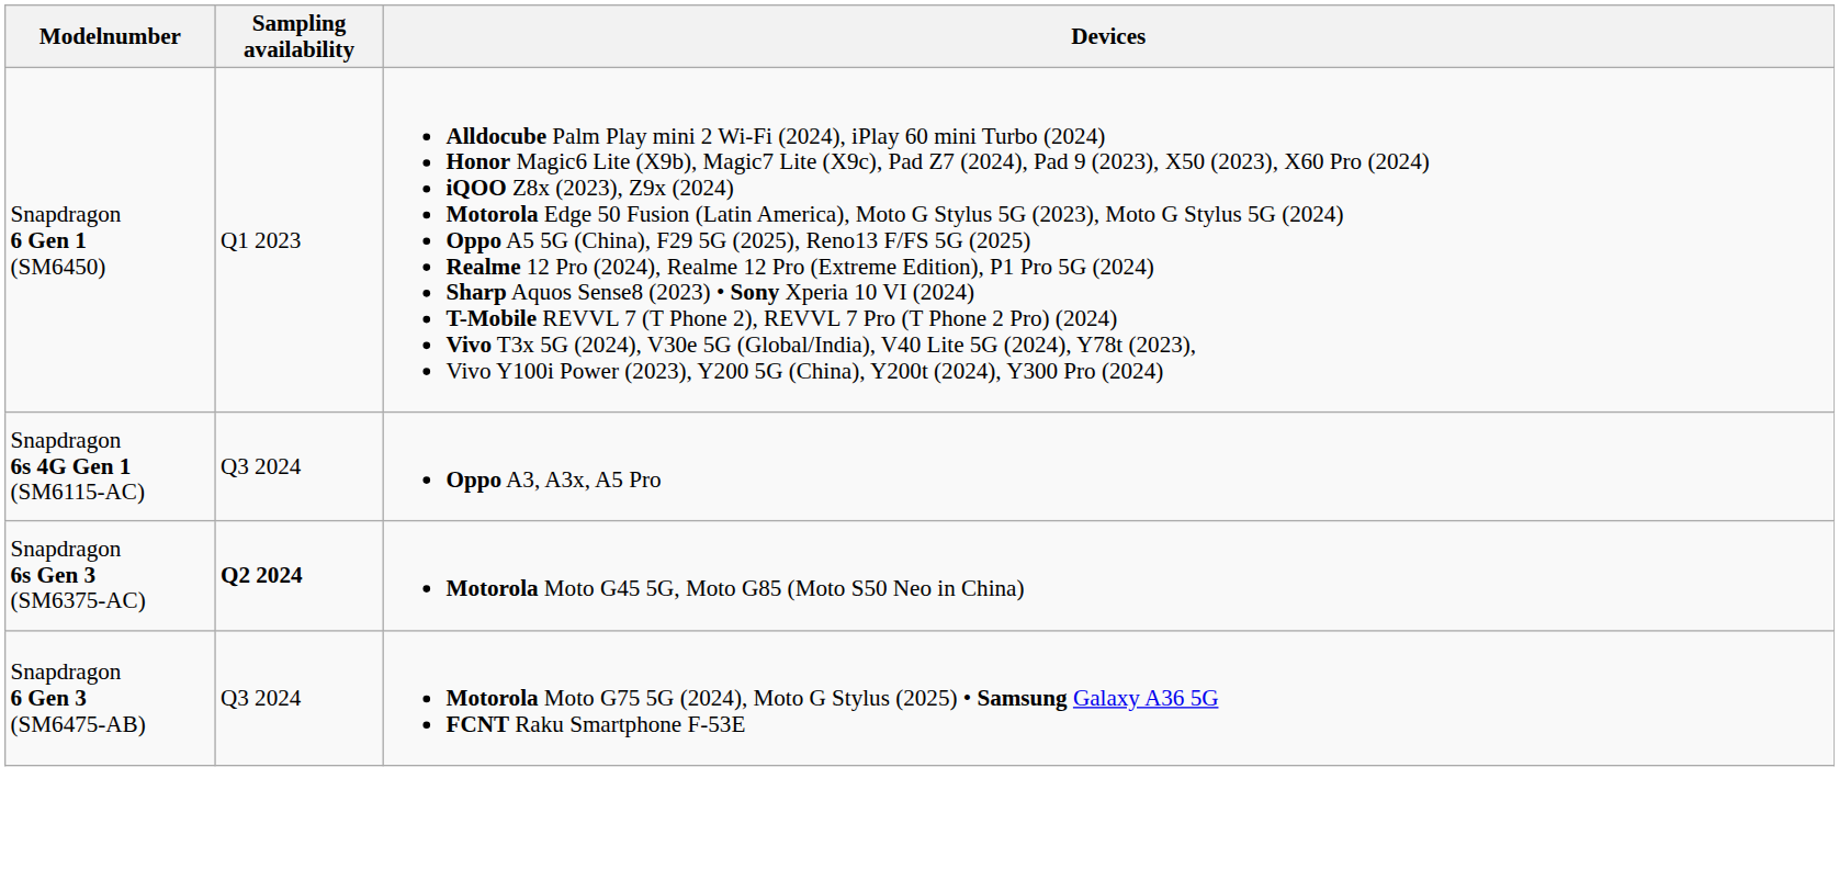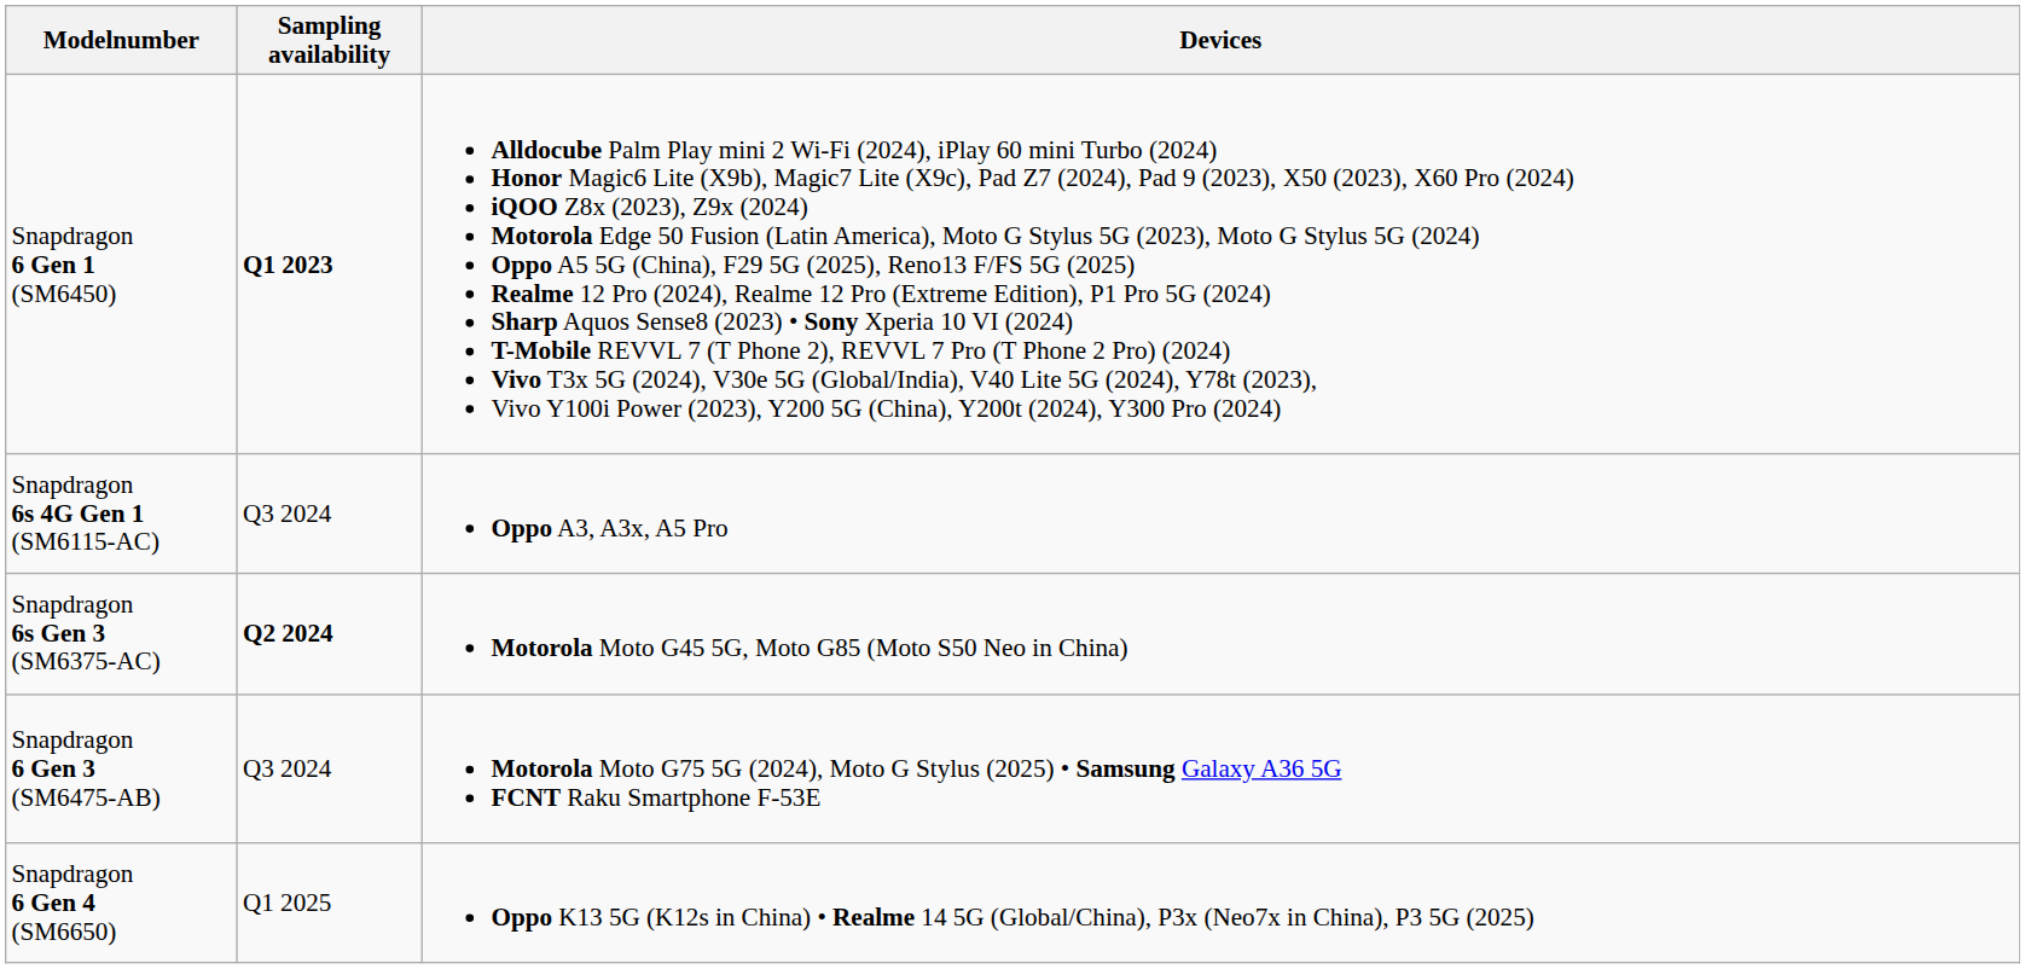 <table class="wikitable" style="width:100%">
 <tr>
 <th>Modelnumber</th>
 <th>Sampling<br>availability</th>
 <th>Devices</th>
 </tr>
 <tr>
 <td>Snapdragon<br><b>6 Gen 1</b><br>(SM6450)</td>
-<td>Q1 2023</td>
+<td><strong>Q1 2023</strong></td>
 <td><br><ul><li><strong>Alldocube</strong> Palm Play mini 2 Wi-Fi (2024), iPlay 60 mini Turbo (2024)</li><li><strong>Honor</strong> Magic6 Lite (X9b), Magic7 Lite (X9c), Pad Z7 (2024), Pad 9 (2023), X50  (2023), X60 Pro (2024)</li><li><strong>iQOO</strong> Z8x (2023), Z9x (2024)</li><li><strong>Motorola</strong> Edge 50 Fusion (Latin America), Moto G Stylus 5G (2023), Moto G Stylus 5G (2024)</li><li><strong>Oppo</strong> A5 5G (China), F29 5G (2025), Reno13 F/FS 5G (2025)</li><li><strong>Realme</strong> 12 Pro (2024), Realme 12 Pro (Extreme Edition), P1 Pro 5G (2024)</li><li><strong>Sharp</strong> Aquos Sense8 (2023) • <strong>Sony</strong> Xperia 10 VI (2024)</li><li><strong>T-Mobile</strong> REVVL 7 (T Phone 2), REVVL 7 Pro (T Phone 2 Pro) (2024)</li><li><strong>Vivo</strong> T3x 5G (2024), V30e 5G (Global/India), V40 Lite 5G (2024), Y78t (2023),</li><li>Vivo Y100i Power (2023), Y200 5G (China), Y200t (2024), Y300 Pro (2024)</li></ul></td>
 </tr>
 <tr>
 <td>Snapdragon<br><b>6s 4G Gen 1</b><br>(SM6115-AC)</td>
 <td>Q3 2024</td>
 <td><br><ul><li><strong>Oppo</strong> A3, A3x, A5 Pro</li></ul></td>
 </tr>
 <tr>
 <td>Snapdragon<br><b>6s Gen 3</b><br>(SM6375-AC)</td>
 <td><strong>Q2 2024</strong></td>
 <td><br><ul><li><strong>Motorola</strong> Moto G45 5G, Moto G85 (Moto S50 Neo in China)</li></ul></td>
 </tr>
 <tr>
 <td>Snapdragon<br><b>6 Gen 3</b><br>(SM6475-AB)</td>
 <td>Q3 2024</td>
 <td><br><ul><li><strong>Motorola</strong> Moto G75 5G (2024), Moto G Stylus (2025) • <strong>Samsung</strong> <a href='#'>Galaxy A36 5G</a></li><li><strong>FCNT</strong> Raku Smartphone F-53E</li></ul></td>
 </tr>
+<tr>
+<td>Snapdragon<br><b>6 Gen 4</b><br>(SM6650)</td>
+<td>Q1 2025</td>
+<td><br><ul><li><strong>Oppo</strong> K13 5G (K12s in China) • <strong>Realme</strong> 14 5G (Global/China), P3x (Neo7x in China), P3 5G (2025)</li></ul></td>
+</tr>
 </table>
